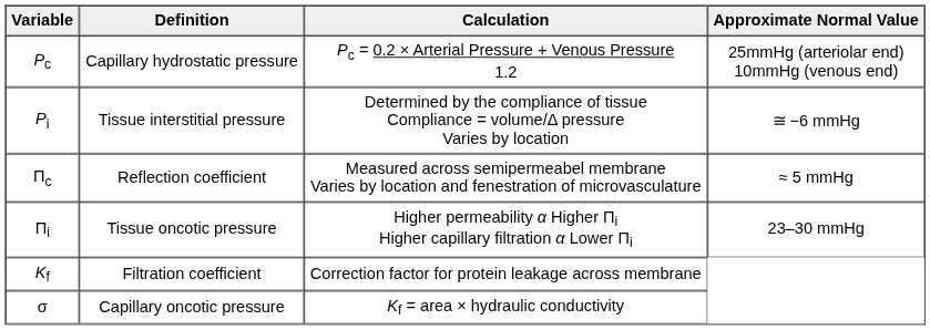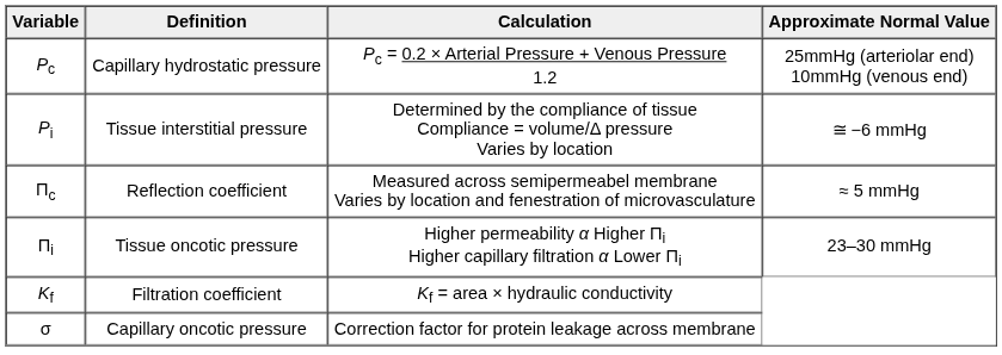 <table border="1" cellpadding="5" cellspacing="0" style = "text-align: center; ">
 <tr>
 <th scope="col" style="background:#efefef;">Variable </th>
 <th scope="col" style="background:#efefef;">Definition </th>
 <th scope="col" style="background:#efefef;">Calculation <br></th>
 <th scope="col" style="background:#efefef;">Approximate Normal Value </th>
 </tr>
 <tr>
 <td><em>P</em><sub>c</sub></td>
 <td>Capillary hydrostatic pressure</td>
 <td><em>P</em><sub>c</sub> = <u> 0.2 × Arterial Pressure + Venous Pressure </u> <br> 1.2</td>
 <td>25mmHg (arteriolar end)<br> 10mmHg (venous end)</td>
 </tr>
 <tr>
 <td><em>P</em><sub>i</sub></td>
 <td>Tissue interstitial pressure</td>
 <td>Determined by the compliance of tissue <br> Compliance = volume/Δ pressure <br> Varies by location</td>
 <td>≅ −6 mmHg</td>
 </tr>
 <tr>
 <td>Π<sub>c</sub></td>
 <td>Reflection coefficient</td>
 <td>Measured across semipermeabel membrane <br> Varies by location and fenestration of microvasculature</td>
 <td>≈ 5 mmHg</td>
 </tr>
 <tr>
 <td>Π<sub>i</sub></td>
 <td>Tissue oncotic pressure</td>
 <td>Higher permeability <em>α</em>  Higher Π<sub>i</sub> <br> Higher capillary filtration <em>α</em> Lower Π<sub>i</sub></td>
 <td>23–30 mmHg</td>
 </tr>
 <tr>
 <td><em>K</em><sub>f</sub></td>
 <td>Filtration coefficient</td>
-<td>Correction factor for protein leakage across membrane</td>
+<td><em>K</em><sub>f</sub> = area × hydraulic conductivity</td>
 </tr>
 <tr>
 <td>σ</td>
 <td>Capillary oncotic pressure</td>
-<td><em>K</em><sub>f</sub> = area × hydraulic conductivity</td>
+<td>Correction factor for protein leakage across membrane</td>
 </tr>
 <tr>
 </tr>
 </table>
